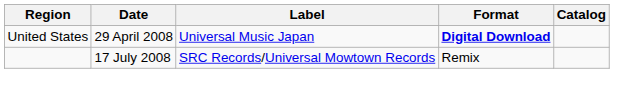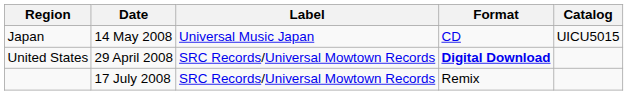 <table class="wikitable">
 <tr>
 <th>Region</th>
 <th>Date</th>
 <th>Label</th>
 <th>Format</th>
 <th>Catalog</th>
 </tr>
 <tr>
+<td>Japan </td>
+<td>14 May 2008</td>
+<td><a href='#'>Universal Music Japan</a></td>
+<td><a href='#'>CD</a></td>
+<td>UICU5015</td>
+</tr>
+<tr>
 <td>United States </td>
 <td>29 April 2008</td>
-<td><a href='#'>Universal Music Japan</a></td>
+<td><a href='#'>SRC Records</a>/<a href='#'>Universal Mowtown Records</a></td>
 <td><strong><a href='#'>Digital Download</a></strong></td>
 <td></td>
 </tr>
 <tr>
 <td></td>
 <td>17 July 2008</td>
 <td><a href='#'>SRC Records</a>/<a href='#'>Universal Mowtown Records</a></td>
 <td>Remix</td>
 <td></td>
 </tr>
 </table>
